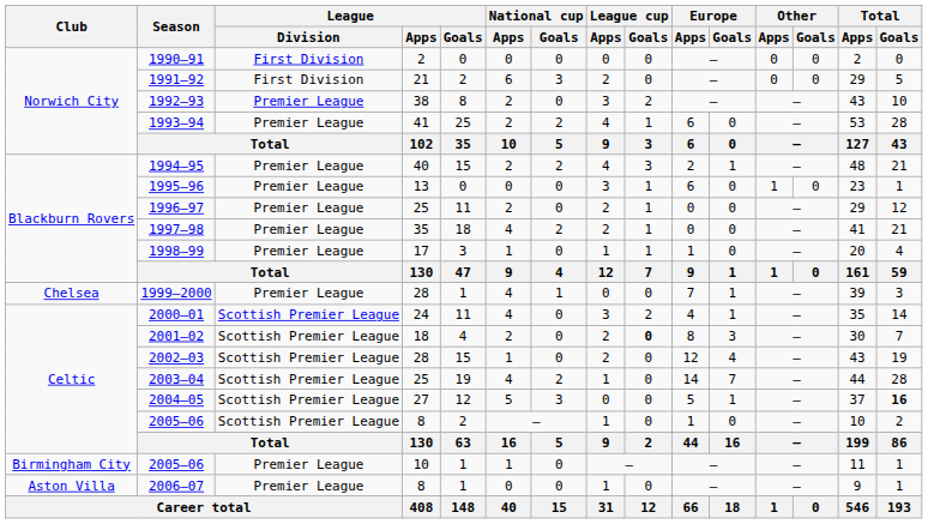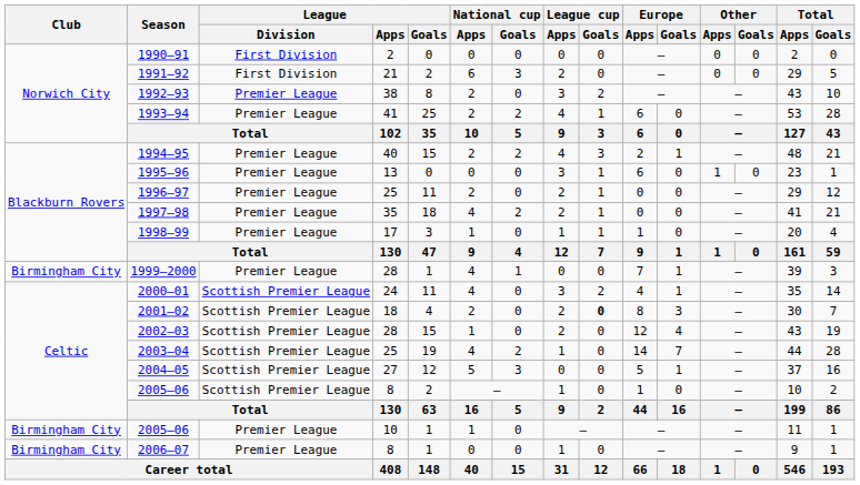 <table class="wikitable" style="text-align:center">
 <tr>
 <th rowspan="2">Club</th>
 <th rowspan="2">Season</th>
 <th colspan="3">League</th>
 <th colspan="2">National cup</th>
 <th colspan="2">League cup</th>
 <th colspan="2">Europe</th>
 <th colspan="2">Other</th>
 <th colspan="2">Total</th>
 </tr>
 <tr>
 <th>Division</th>
 <th>Apps</th>
 <th>Goals</th>
 <th>Apps</th>
 <th>Goals</th>
 <th>Apps</th>
 <th>Goals</th>
 <th>Apps</th>
 <th>Goals</th>
 <th>Apps</th>
 <th>Goals</th>
 <th>Apps</th>
 <th>Goals</th>
 </tr>
 <tr>
 <td rowspan="5"><a href='#'>Norwich City</a></td>
 <td><a href='#'>1990–91</a></td>
 <td><a href='#'>First Division</a></td>
 <td>2</td>
 <td>0</td>
 <td>0</td>
 <td>0</td>
 <td>0</td>
 <td>0</td>
 <td colspan="2">—</td>
 <td>0</td>
 <td>0</td>
 <td>2</td>
 <td>0</td>
 </tr>
 <tr>
 <td><a href='#'>1991–92</a></td>
 <td>First Division</td>
 <td>21</td>
 <td>2</td>
 <td>6</td>
 <td>3</td>
 <td>2</td>
 <td>0</td>
 <td colspan="2">—</td>
 <td>0</td>
 <td>0</td>
 <td>29</td>
 <td>5</td>
 </tr>
 <tr>
 <td><a href='#'>1992–93</a></td>
 <td><a href='#'>Premier League</a></td>
 <td>38</td>
 <td>8</td>
 <td>2</td>
 <td>0</td>
 <td>3</td>
 <td>2</td>
 <td colspan="2">—</td>
 <td colspan="2">—</td>
 <td>43</td>
 <td>10</td>
 </tr>
 <tr>
 <td><a href='#'>1993–94</a></td>
 <td>Premier League</td>
 <td>41</td>
 <td>25</td>
 <td>2</td>
 <td>2</td>
 <td>4</td>
 <td>1</td>
 <td>6</td>
 <td>0</td>
 <td colspan="2">—</td>
 <td>53</td>
 <td>28</td>
 </tr>
 <tr>
 <th colspan="2">Total</th>
 <th>102</th>
 <th>35</th>
 <th>10</th>
 <th>5</th>
 <th>9</th>
 <th>3</th>
 <th>6</th>
 <th>0</th>
 <th colspan="2">—</th>
 <th>127</th>
 <th>43</th>
 </tr>
 <tr>
 <td rowspan="6"><a href='#'>Blackburn Rovers</a></td>
 <td><a href='#'>1994–95</a></td>
 <td>Premier League</td>
 <td>40</td>
 <td>15</td>
 <td>2</td>
 <td>2</td>
 <td>4</td>
 <td>3</td>
 <td>2</td>
 <td>1</td>
 <td colspan="2">—</td>
 <td>48</td>
 <td>21</td>
 </tr>
 <tr>
 <td><a href='#'>1995–96</a></td>
 <td>Premier League</td>
 <td>13</td>
 <td>0</td>
 <td>0</td>
 <td>0</td>
 <td>3</td>
 <td>1</td>
 <td>6</td>
 <td>0</td>
 <td>1</td>
 <td>0</td>
 <td>23</td>
 <td>1</td>
 </tr>
 <tr>
 <td><a href='#'>1996–97</a></td>
 <td>Premier League</td>
 <td>25</td>
 <td>11</td>
 <td>2</td>
 <td>0</td>
 <td>2</td>
 <td>1</td>
 <td>0</td>
 <td>0</td>
 <td colspan="2">—</td>
 <td>29</td>
 <td>12</td>
 </tr>
 <tr>
 <td><a href='#'>1997–98</a></td>
 <td>Premier League</td>
 <td>35</td>
 <td>18</td>
 <td>4</td>
 <td>2</td>
 <td>2</td>
 <td>1</td>
 <td>0</td>
 <td>0</td>
 <td colspan="2">—</td>
 <td>41</td>
 <td>21</td>
 </tr>
 <tr>
 <td><a href='#'>1998–99</a></td>
 <td>Premier League</td>
 <td>17</td>
 <td>3</td>
 <td>1</td>
 <td>0</td>
 <td>1</td>
 <td>1</td>
 <td>1</td>
 <td>0</td>
 <td colspan="2">—</td>
 <td>20</td>
 <td>4</td>
 </tr>
 <tr>
 <th colspan="2">Total</th>
 <th>130</th>
 <th>47</th>
 <th>9</th>
 <th>4</th>
 <th>12</th>
 <th>7</th>
 <th>9</th>
 <th>1</th>
 <th>1</th>
 <th>0</th>
 <th>161</th>
 <th>59</th>
 </tr>
 <tr>
-<td><a href='#'>Chelsea</a></td>
+<td><a href='#'>Birmingham City</a></td>
 <td><a href='#'>1999–2000</a></td>
 <td>Premier League</td>
 <td>28</td>
 <td>1</td>
 <td>4</td>
 <td>1</td>
 <td>0</td>
 <td>0</td>
 <td>7</td>
 <td>1</td>
 <td colspan="2">—</td>
 <td>39</td>
 <td>3</td>
 </tr>
 <tr>
 <td rowspan="7"><a href='#'>Celtic</a></td>
 <td><a href='#'>2000–01</a></td>
 <td><a href='#'>Scottish Premier League</a></td>
 <td>24</td>
 <td>11</td>
 <td>4</td>
 <td>0</td>
 <td>3</td>
 <td>2</td>
 <td>4</td>
 <td>1</td>
 <td colspan="2">—</td>
 <td>35</td>
 <td>14</td>
 </tr>
 <tr>
 <td><a href='#'>2001–02</a></td>
 <td>Scottish Premier League</td>
 <td>18</td>
 <td>4</td>
 <td>2</td>
 <td>0</td>
 <td>2</td>
 <td><strong>0</strong></td>
 <td>8</td>
 <td>3</td>
 <td colspan="2">—</td>
 <td>30</td>
 <td>7</td>
 </tr>
 <tr>
 <td><a href='#'>2002–03</a></td>
 <td>Scottish Premier League</td>
 <td>28</td>
 <td>15</td>
 <td>1</td>
 <td>0</td>
 <td>2</td>
 <td>0</td>
 <td>12</td>
 <td>4</td>
 <td colspan="2">—</td>
 <td>43</td>
 <td>19</td>
 </tr>
 <tr>
 <td><a href='#'>2003–04</a></td>
 <td>Scottish Premier League</td>
 <td>25</td>
 <td>19</td>
 <td>4</td>
 <td>2</td>
 <td>1</td>
 <td>0</td>
 <td>14</td>
 <td>7</td>
 <td colspan="2">—</td>
 <td>44</td>
 <td>28</td>
 </tr>
 <tr>
 <td><a href='#'>2004–05</a></td>
 <td>Scottish Premier League</td>
 <td>27</td>
 <td>12</td>
 <td>5</td>
 <td>3</td>
 <td>0</td>
 <td>0</td>
 <td>5</td>
 <td>1</td>
 <td colspan="2">—</td>
 <td>37</td>
-<td><strong>16</strong></td>
+<td>16</td>
 </tr>
 <tr>
 <td><a href='#'>2005–06</a></td>
 <td>Scottish Premier League</td>
 <td>8</td>
 <td>2</td>
 <td colspan="2">—</td>
 <td>1</td>
 <td>0</td>
 <td>1</td>
 <td>0</td>
 <td colspan="2">—</td>
 <td>10</td>
 <td>2</td>
 </tr>
 <tr>
 <th colspan="2">Total</th>
 <th>130</th>
 <th>63</th>
 <th>16</th>
 <th>5</th>
 <th>9</th>
 <th>2</th>
 <th>44</th>
 <th>16</th>
 <th colspan="2">—</th>
 <th>199</th>
 <th>86</th>
 </tr>
 <tr>
 <td><a href='#'>Birmingham City</a></td>
 <td><a href='#'>2005–06</a></td>
 <td>Premier League</td>
 <td>10</td>
 <td>1</td>
 <td>1</td>
 <td>0</td>
 <td colspan="2">—</td>
 <td colspan="2">—</td>
 <td colspan="2">—</td>
 <td>11</td>
 <td>1</td>
 </tr>
 <tr>
-<td><a href='#'>Aston Villa</a></td>
+<td><a href='#'>Birmingham City</a></td>
 <td><a href='#'>2006–07</a></td>
 <td>Premier League</td>
 <td>8</td>
 <td>1</td>
 <td>0</td>
 <td>0</td>
 <td>1</td>
 <td>0</td>
 <td colspan="2">—</td>
 <td colspan="2">—</td>
 <td>9</td>
 <td>1</td>
 </tr>
 <tr>
 <th colspan=3>Career total</th>
 <th>408</th>
 <th>148</th>
 <th>40</th>
 <th>15</th>
 <th>31</th>
 <th>12</th>
 <th>66</th>
 <th>18</th>
 <th>1</th>
 <th>0</th>
 <th>546</th>
 <th>193</th>
 </tr>
 </table>
